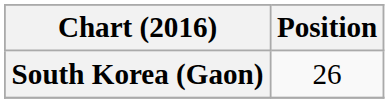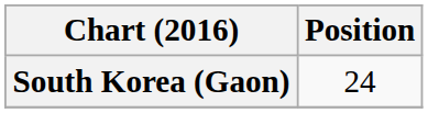 <table class="wikitable plainrowheaders" style="text-align:center;">
 <tr>
 <th scope="col">Chart (2016)</th>
 <th scope="col">Position</th>
 </tr>
 <tr>
 <th scope="row">South Korea (Gaon)</th>
-<td>26</td>
+<td>24</td>
 </tr>
 <tr>
 </tr>
 </table>
